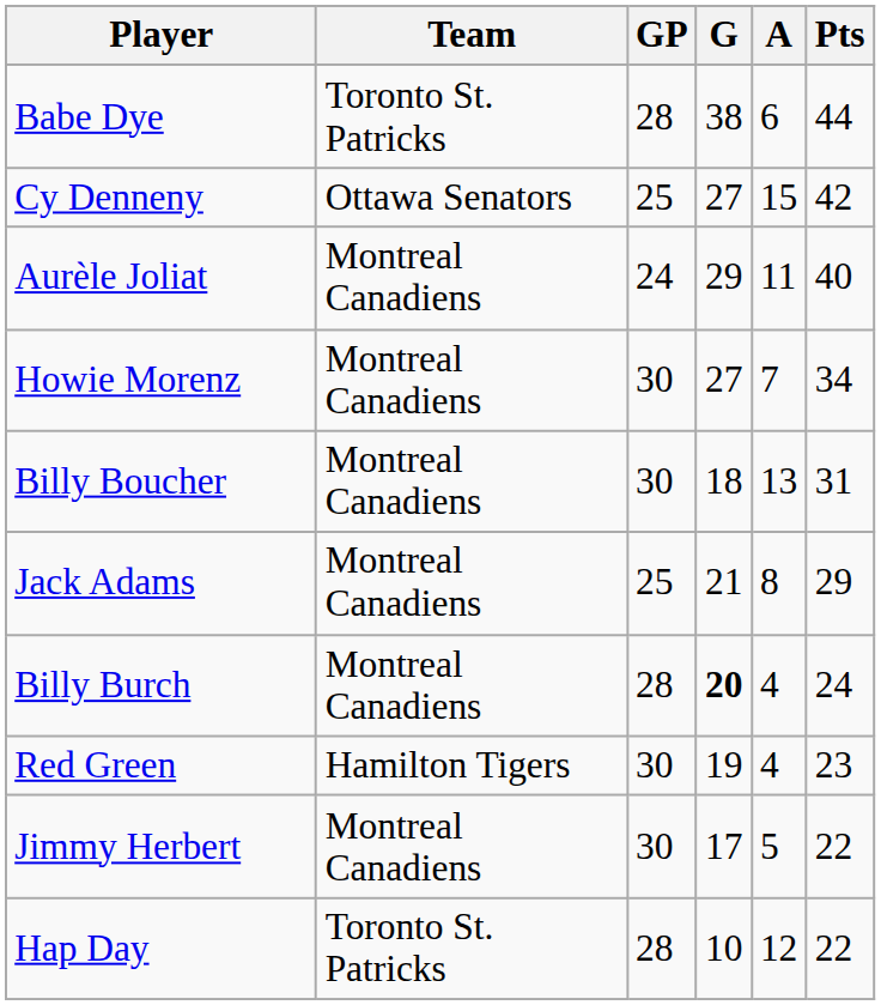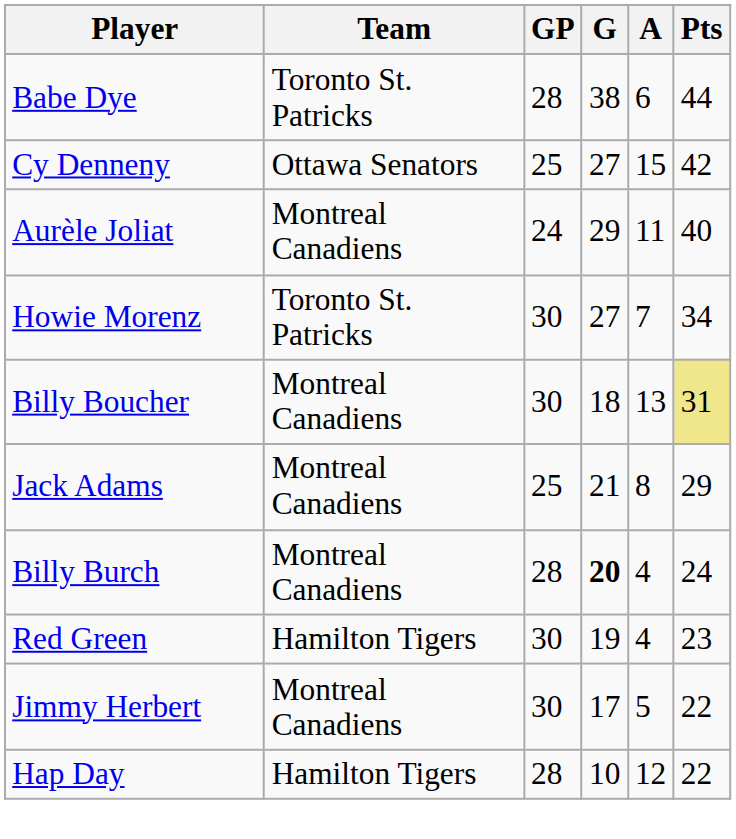 <table class="wikitable">
 <tr>
 <th bgcolor="#DDDDFF" width="125">Player</th>
 <th bgcolor="#DDDDFF" width="125">Team</th>
 <th bgcolor="#DDDDFF" width="5">GP</th>
 <th bgcolor="#DDDDFF" width="5">G</th>
 <th bgcolor="#DDDDFF" width="5">A</th>
 <th bgcolor="#DDDDFF" width="5">Pts</th>
 </tr>
 <tr>
 <td><a href='#'>Babe Dye</a></td>
 <td>Toronto St. Patricks</td>
 <td>28</td>
 <td>38</td>
 <td>6</td>
 <td>44</td>
 </tr>
 <tr>
 <td><a href='#'>Cy Denneny</a></td>
 <td>Ottawa Senators</td>
 <td>25</td>
 <td>27</td>
 <td>15</td>
 <td>42</td>
 </tr>
 <tr>
 <td><a href='#'>Aurèle Joliat</a></td>
 <td>Montreal Canadiens</td>
 <td>24</td>
 <td>29</td>
 <td>11</td>
 <td>40</td>
 </tr>
 <tr>
 <td><a href='#'>Howie Morenz</a></td>
-<td>Montreal Canadiens</td>
+<td>Toronto St. Patricks</td>
 <td>30</td>
 <td>27</td>
 <td>7</td>
 <td>34</td>
 </tr>
 <tr>
 <td><a href='#'>Billy Boucher</a></td>
 <td>Montreal Canadiens</td>
 <td>30</td>
 <td>18</td>
 <td>13</td>
-<td>31</td>
+<td style="background: khaki;">31</td>
 </tr>
 <tr>
 <td><a href='#'>Jack Adams</a></td>
 <td>Montreal Canadiens</td>
 <td>25</td>
 <td>21</td>
 <td>8</td>
 <td>29</td>
 </tr>
 <tr>
 <td><a href='#'>Billy Burch</a></td>
 <td>Montreal Canadiens</td>
 <td>28</td>
 <td><strong>20</strong></td>
 <td>4</td>
 <td>24</td>
 </tr>
 <tr>
 <td><a href='#'>Red Green</a></td>
 <td>Hamilton Tigers</td>
 <td>30</td>
 <td>19</td>
 <td>4</td>
 <td>23</td>
 </tr>
 <tr>
 <td><a href='#'>Jimmy Herbert</a></td>
 <td>Montreal Canadiens</td>
 <td>30</td>
 <td>17</td>
 <td>5</td>
 <td>22</td>
 </tr>
 <tr>
 <td><a href='#'>Hap Day</a></td>
-<td>Toronto St. Patricks</td>
+<td>Hamilton Tigers</td>
 <td>28</td>
 <td>10</td>
 <td>12</td>
 <td>22</td>
 </tr>
 </table>
